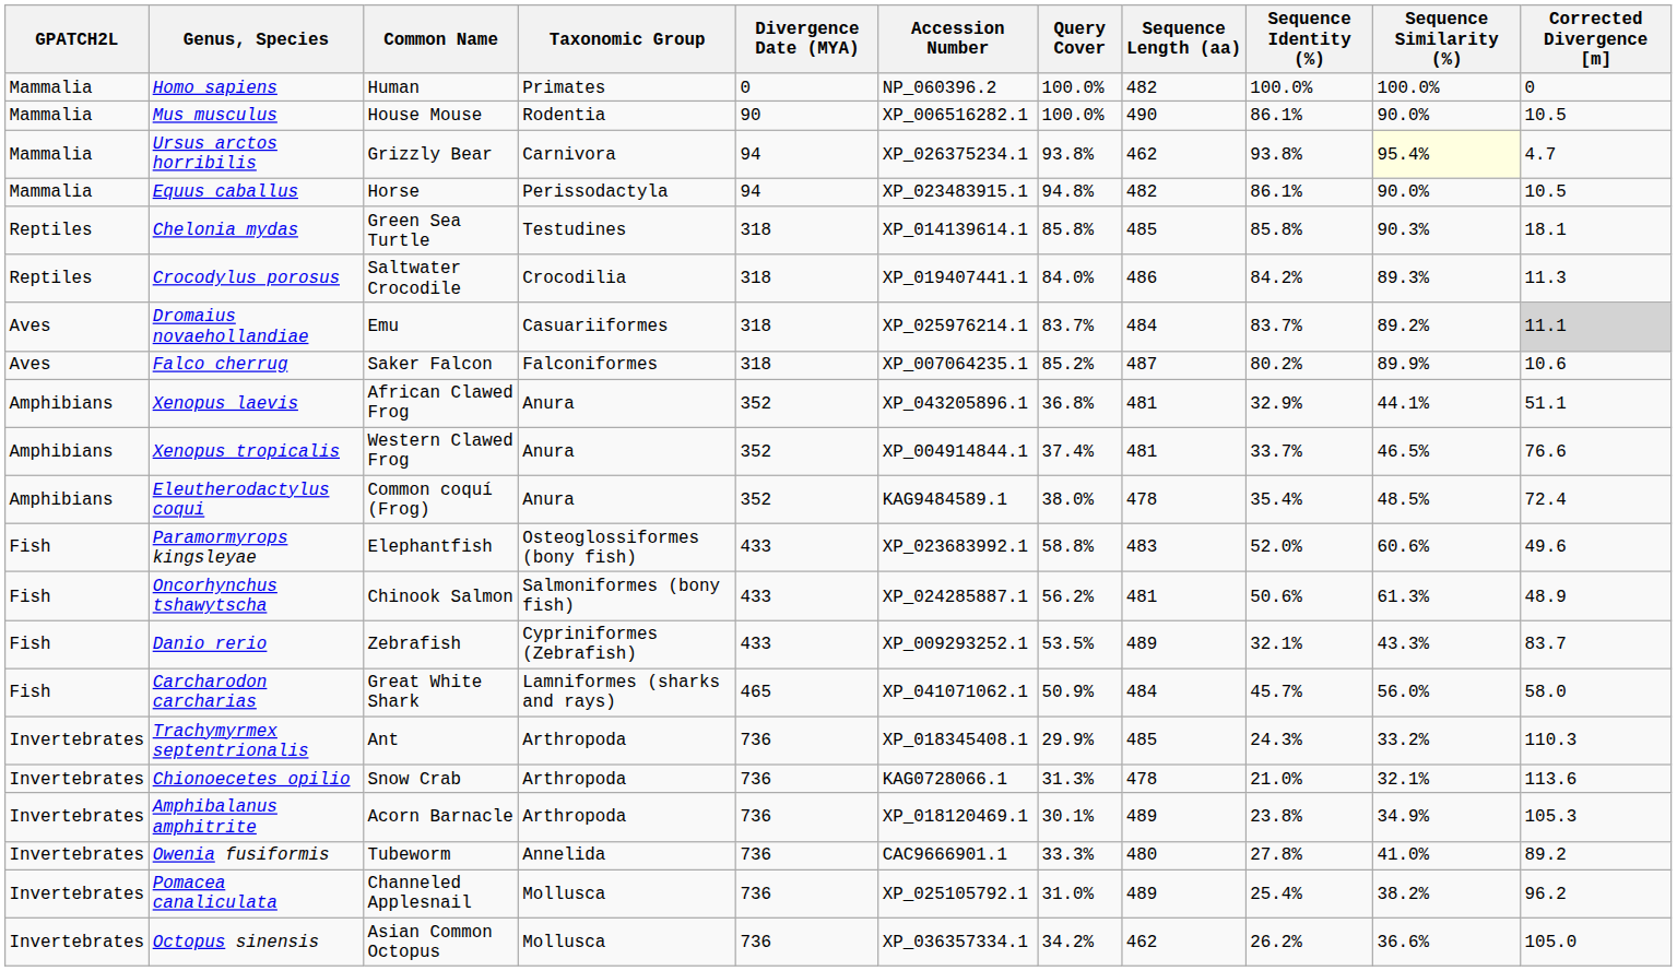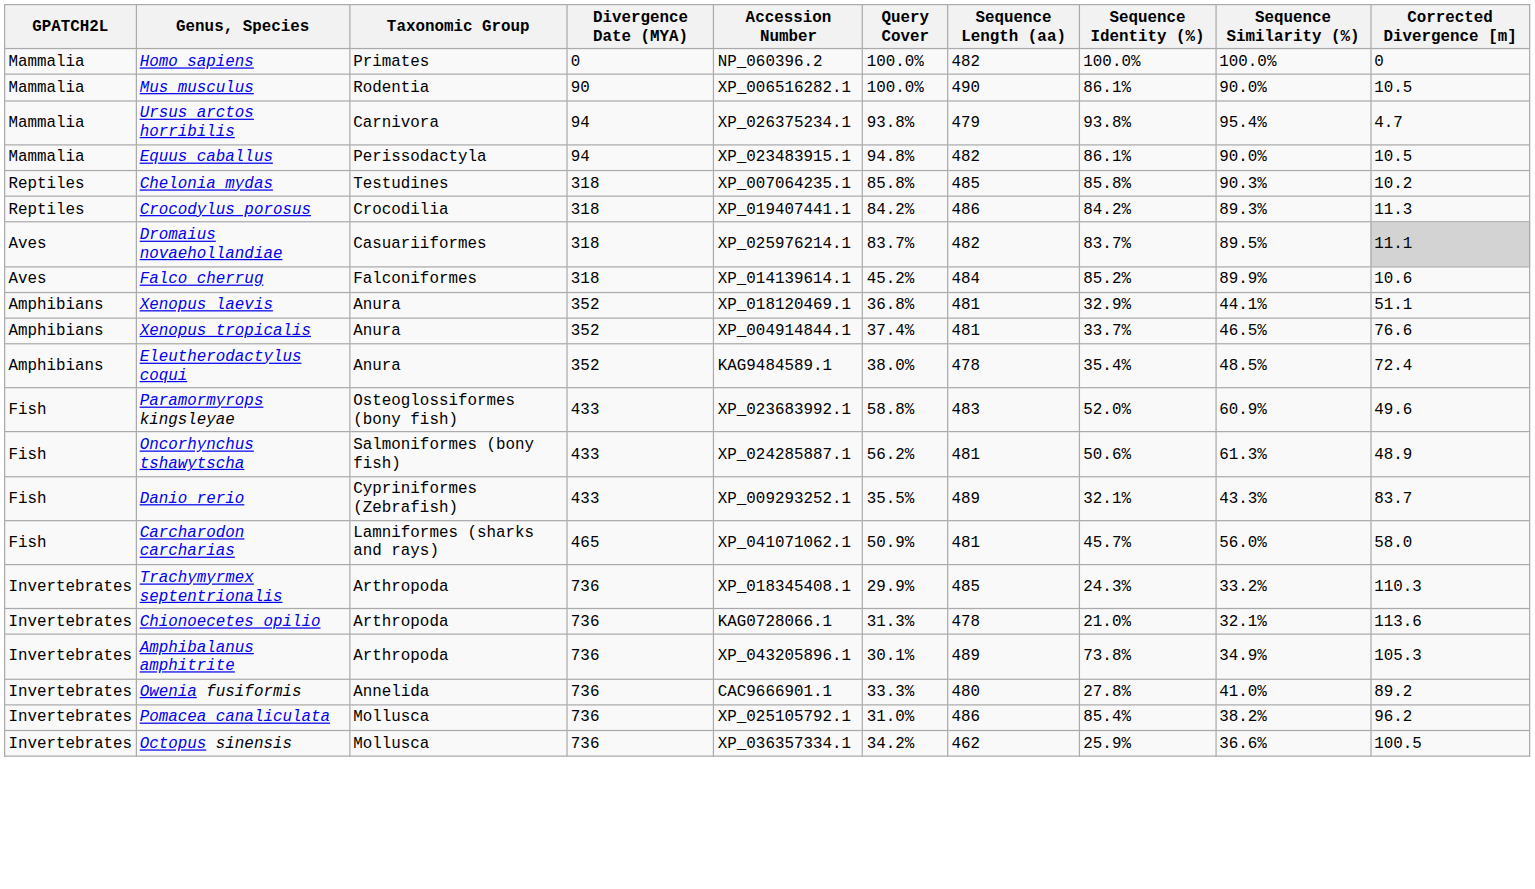 <table class="wikitable">
 <tr>
 <th>GPATCH2L</th>
 <th>Genus, Species</th>
-<th>Common Name</th>
 <th>Taxonomic Group</th>
 <th>Divergence Date (MYA)</th>
 <th>Accession Number</th>
 <th>Query Cover</th>
 <th>Sequence Length (aa)</th>
 <th>Sequence Identity (%)</th>
 <th>Sequence Similarity (%)</th>
 <th>Corrected Divergence [m]</th>
 </tr>
 <tr>
 <td>Mammalia</td>
 <td><em><a href='#'>Homo sapiens</a></em></td>
-<td>Human</td>
 <td>Primates</td>
 <td>0</td>
 <td>NP_060396.2</td>
 <td>100.0%</td>
 <td>482</td>
 <td>100.0%</td>
 <td>100.0%</td>
 <td>0</td>
 </tr>
 <tr>
 <td>Mammalia</td>
 <td><em><a href='#'>Mus musculus</a></em></td>
-<td>House Mouse</td>
 <td>Rodentia</td>
 <td>90</td>
 <td>XP_006516282.1</td>
 <td>100.0%</td>
 <td>490</td>
 <td>86.1%</td>
 <td>90.0%</td>
 <td>10.5</td>
 </tr>
 <tr>
 <td>Mammalia</td>
 <td><em><a href='#'>Ursus arctos horribilis</a></em></td>
-<td>Grizzly Bear</td>
 <td>Carnivora</td>
 <td>94</td>
 <td>XP_026375234.1</td>
 <td>93.8%</td>
-<td>462</td>
+<td>479</td>
 <td>93.8%</td>
-<td style="background: lightyellow;">95.4%</td>
+<td>95.4%</td>
 <td>4.7</td>
 </tr>
 <tr>
 <td>Mammalia</td>
 <td><em><a href='#'>Equus caballus</a></em></td>
-<td>Horse</td>
 <td>Perissodactyla</td>
 <td>94</td>
 <td>XP_023483915.1</td>
 <td>94.8%</td>
 <td>482</td>
 <td>86.1%</td>
 <td>90.0%</td>
 <td>10.5</td>
 </tr>
 <tr>
 <td>Reptiles</td>
 <td><em><a href='#'>Chelonia mydas</a></em></td>
-<td>Green Sea Turtle</td>
 <td>Testudines</td>
 <td>318</td>
-<td>XP_014139614.1</td>
+<td>XP_007064235.1</td>
 <td>85.8%</td>
 <td>485</td>
 <td>85.8%</td>
 <td>90.3%</td>
-<td>18.1</td>
+<td>10.2</td>
 </tr>
 <tr>
 <td>Reptiles</td>
 <td><em><a href='#'>Crocodylus porosus</a></em></td>
-<td>Saltwater Crocodile</td>
 <td>Crocodilia</td>
 <td>318</td>
 <td>XP_019407441.1</td>
-<td>84.0%</td>
+<td>84.2%</td>
 <td>486</td>
 <td>84.2%</td>
 <td>89.3%</td>
 <td>11.3</td>
 </tr>
 <tr>
 <td>Aves</td>
 <td><em><a href='#'>Dromaius novaehollandiae</a></em></td>
-<td>Emu</td>
 <td>Casuariiformes</td>
 <td>318</td>
 <td>XP_025976214.1</td>
 <td>83.7%</td>
-<td>484</td>
+<td>482</td>
 <td>83.7%</td>
-<td>89.2%</td>
+<td>89.5%</td>
 <td style="background: lightgrey;">11.1</td>
 </tr>
 <tr>
 <td>Aves</td>
 <td><em><a href='#'>Falco cherrug</a></em></td>
-<td>Saker Falcon</td>
 <td>Falconiformes</td>
 <td>318</td>
-<td>XP_007064235.1</td>
+<td>XP_014139614.1</td>
+<td>45.2%</td>
+<td>484</td>
 <td>85.2%</td>
-<td>487</td>
-<td>80.2%</td>
 <td>89.9%</td>
 <td>10.6</td>
 </tr>
 <tr>
 <td>Amphibians</td>
 <td><em><a href='#'>Xenopus laevis</a></em></td>
-<td>African Clawed Frog</td>
 <td>Anura</td>
 <td>352</td>
-<td>XP_043205896.1</td>
+<td>XP_018120469.1</td>
 <td>36.8%</td>
 <td>481</td>
 <td>32.9%</td>
 <td>44.1%</td>
 <td>51.1</td>
 </tr>
 <tr>
 <td>Amphibians</td>
 <td><em><a href='#'>Xenopus tropicalis</a></em></td>
-<td>Western Clawed Frog</td>
 <td>Anura</td>
 <td>352</td>
 <td>XP_004914844.1</td>
 <td>37.4%</td>
 <td>481</td>
 <td>33.7%</td>
 <td>46.5%</td>
 <td>76.6</td>
 </tr>
 <tr>
 <td>Amphibians</td>
 <td><em><a href='#'>Eleutherodactylus coqui</a></em></td>
-<td>Common coquí (Frog)</td>
 <td>Anura</td>
 <td>352</td>
 <td>KAG9484589.1</td>
 <td>38.0%</td>
 <td>478</td>
 <td>35.4%</td>
 <td>48.5%</td>
 <td>72.4</td>
 </tr>
 <tr>
 <td>Fish</td>
 <td><em><a href='#'>Paramormyrops</a> kingsleyae</em></td>
-<td>Elephantfish</td>
 <td>Osteoglossiformes (bony fish)</td>
 <td>433</td>
 <td>XP_023683992.1</td>
 <td>58.8%</td>
 <td>483</td>
 <td>52.0%</td>
-<td>60.6%</td>
+<td>60.9%</td>
 <td>49.6</td>
 </tr>
 <tr>
 <td>Fish</td>
 <td><em><a href='#'>Oncorhynchus tshawytscha</a></em></td>
-<td>Chinook Salmon</td>
 <td>Salmoniformes (bony fish)</td>
 <td>433</td>
 <td>XP_024285887.1</td>
 <td>56.2%</td>
 <td>481</td>
 <td>50.6%</td>
 <td>61.3%</td>
 <td>48.9</td>
 </tr>
 <tr>
 <td>Fish</td>
 <td><em><a href='#'>Danio rerio</a></em></td>
-<td>Zebrafish</td>
 <td>Cypriniformes (Zebrafish)</td>
 <td>433</td>
 <td>XP_009293252.1</td>
-<td>53.5%</td>
+<td>35.5%</td>
 <td>489</td>
 <td>32.1%</td>
 <td>43.3%</td>
 <td>83.7</td>
 </tr>
 <tr>
 <td>Fish</td>
 <td><em><a href='#'>Carcharodon carcharias</a></em></td>
-<td>Great White Shark</td>
 <td>Lamniformes  (sharks and rays)</td>
 <td>465</td>
 <td>XP_041071062.1</td>
 <td>50.9%</td>
-<td>484</td>
+<td>481</td>
 <td>45.7%</td>
 <td>56.0%</td>
 <td>58.0</td>
 </tr>
 <tr>
 <td>Invertebrates</td>
 <td><em><a href='#'>Trachymyrmex septentrionalis</a></em></td>
-<td>Ant</td>
 <td>Arthropoda</td>
 <td>736</td>
 <td>XP_018345408.1</td>
 <td>29.9%</td>
 <td>485</td>
 <td>24.3%</td>
 <td>33.2%</td>
 <td>110.3</td>
 </tr>
 <tr>
 <td>Invertebrates</td>
 <td><em><a href='#'>Chionoecetes opilio</a></em></td>
-<td>Snow Crab</td>
 <td>Arthropoda</td>
 <td>736</td>
 <td>KAG0728066.1</td>
 <td>31.3%</td>
 <td>478</td>
 <td>21.0%</td>
 <td>32.1%</td>
 <td>113.6</td>
 </tr>
 <tr>
 <td>Invertebrates</td>
 <td><em><a href='#'>Amphibalanus amphitrite</a></em></td>
-<td>Acorn Barnacle</td>
 <td>Arthropoda</td>
 <td>736</td>
-<td>XP_018120469.1</td>
+<td>XP_043205896.1</td>
 <td>30.1%</td>
 <td>489</td>
-<td>23.8%</td>
+<td>73.8%</td>
 <td>34.9%</td>
 <td>105.3</td>
 </tr>
 <tr>
 <td>Invertebrates</td>
 <td><em><a href='#'>Owenia</a> fusiformis</em></td>
-<td>Tubeworm</td>
 <td>Annelida</td>
 <td>736</td>
 <td>CAC9666901.1</td>
 <td>33.3%</td>
 <td>480</td>
 <td>27.8%</td>
 <td>41.0%</td>
 <td>89.2</td>
 </tr>
 <tr>
 <td>Invertebrates</td>
 <td><em><a href='#'>Pomacea canaliculata</a></em></td>
-<td>Channeled Applesnail</td>
 <td>Mollusca</td>
 <td>736</td>
 <td>XP_025105792.1</td>
 <td>31.0%</td>
-<td>489</td>
-<td>25.4%</td>
+<td>486</td>
+<td>85.4%</td>
 <td>38.2%</td>
 <td>96.2</td>
 </tr>
 <tr>
 <td>Invertebrates</td>
 <td><em><a href='#'>Octopus</a> sinensis</em></td>
-<td>Asian Common Octopus</td>
 <td>Mollusca</td>
 <td>736</td>
 <td>XP_036357334.1</td>
 <td>34.2%</td>
 <td>462</td>
-<td>26.2%</td>
+<td>25.9%</td>
 <td>36.6%</td>
-<td>105.0</td>
+<td>100.5</td>
 </tr>
 </table>
